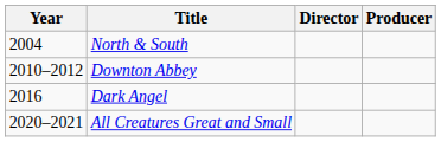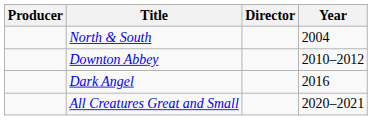 <table class="wikitable">
 <tr>
-<th>Year</th>
+<th>Producer</th>
 <th>Title</th>
 <th>Director</th>
-<th>Producer</th>
+<th>Year</th>
 </tr>
 <tr>
-<td>2004</td>
+<td></td>
 <td><em><a href='#'>North & South</a></em></td>
 <td></td>
-<td></td>
+<td>2004</td>
 </tr>
 <tr>
-<td>2010–2012</td>
+<td></td>
 <td><em><a href='#'>Downton Abbey</a></em></td>
 <td></td>
-<td></td>
+<td>2010–2012</td>
 </tr>
 <tr>
-<td>2016</td>
+<td></td>
 <td><em><a href='#'>Dark Angel</a></em></td>
 <td></td>
-<td></td>
+<td>2016</td>
 </tr>
 <tr>
-<td>2020–2021</td>
+<td></td>
 <td><em><a href='#'>All Creatures Great and Small</a></em></td>
 <td></td>
-<td></td>
+<td>2020–2021</td>
 </tr>
 </table>
